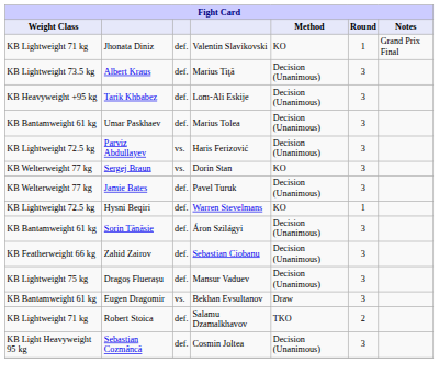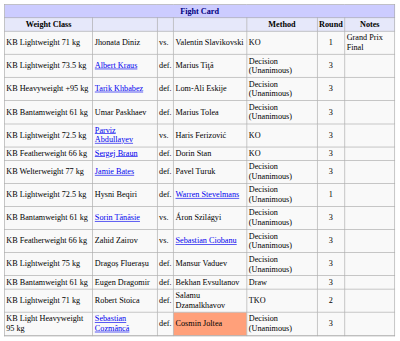 <table class="wikitable" style="font-size: 80%;">
 <tr>
 <th colspan="8" style="background-color: #ccf; color: #000080; text-align: center;"><strong>Fight Card</strong></th>
 </tr>
 <tr>
 <th colspan="1" style="background-color: #E6E8FA; color: #000000; text-align: center;">Weight Class</th>
 <th colspan="1" style="background-color: #E6E8FA; color: #000000; text-align: center;"></th>
 <th colspan="1" style="background-color: #E6E8FA; color: #000000; text-align: center;"></th>
 <th colspan="1" style="background-color: #E6E8FA; color: #000000; text-align: center;"></th>
 <th colspan="1" style="background-color: #E6E8FA; color: #000000; text-align: center;">Method</th>
 <th colspan="1" style="background-color: #E6E8FA; color: #000000; text-align: center;">Round</th>
 <th colspan="1" style="background-color: #E6E8FA; color: #000000; text-align: center;">Notes</th>
 </tr>
 <tr>
 <td>KB Lightweight 71 kg</td>
 <td> Jhonata Diniz</td>
-<td>def.</td>
+<td>vs.</td>
 <td> Valentin Slavikovski</td>
 <td>KO</td>
 <td align=center>1</td>
 <td>Grand Prix Final</td>
 </tr>
 <tr>
 <td>KB Lightweight 73.5 kg</td>
 <td> <a href='#'>Albert Kraus</a></td>
 <td>def.</td>
 <td> Marius Tiţă</td>
 <td>Decision (Unanimous)</td>
 <td align=center>3</td>
 <td></td>
 </tr>
 <tr>
 <td>KB Heavyweight +95 kg</td>
 <td> <a href='#'>Tarik Khbabez</a></td>
 <td>def.</td>
 <td> Lom-Ali Eskije</td>
 <td>Decision (Unanimous)</td>
 <td align=center>3</td>
 <td></td>
 </tr>
 <tr>
 <td>KB Bantamweight 61 kg</td>
 <td> Umar Paskhaev</td>
 <td>def.</td>
 <td> Marius Tolea</td>
 <td>Decision (Unanimous)</td>
 <td align=center>3</td>
 <td></td>
 </tr>
 <tr>
 <td>KB Lightweight 72.5 kg</td>
 <td> <a href='#'>Parviz Abdullayev</a></td>
 <td>vs.</td>
 <td> Haris Ferizović</td>
-<td>Decision (Unanimous)</td>
+<td>KO</td>
 <td align=center>3</td>
 <td></td>
 </tr>
 <tr>
-<td>KB Welterweight 77 kg</td>
+<td>KB Featherweight 66 kg</td>
 <td> <a href='#'>Sergej Braun</a></td>
-<td>vs.</td>
+<td>def.</td>
 <td> Dorin Stan</td>
 <td>KO</td>
 <td align=center>3</td>
 <td></td>
 </tr>
 <tr>
 <td>KB Welterweight 77 kg</td>
 <td> <a href='#'>Jamie Bates</a></td>
 <td>def.</td>
 <td> Pavel Turuk</td>
 <td>Decision (Unanimous)</td>
 <td align=center>3</td>
 <td></td>
 </tr>
 <tr>
 <td>KB Lightweight 72.5 kg</td>
 <td> Hysni Beqiri</td>
 <td>def.</td>
 <td> <a href='#'>Warren Stevelmans</a></td>
-<td>KO</td>
+<td>Decision (Unanimous)</td>
 <td align=center>1</td>
 <td></td>
 </tr>
 <tr>
 <td>KB Bantamweight 61 kg</td>
 <td> <a href='#'>Sorin Tănăsie</a></td>
-<td>def.</td>
+<td>vs.</td>
 <td> Áron Szilágyi</td>
 <td>Decision (Unanimous)</td>
 <td align=center>3</td>
 <td></td>
 </tr>
 <tr>
 <td>KB Featherweight 66 kg</td>
 <td> Zahid Zairov</td>
-<td>def.</td>
+<td>vs.</td>
 <td> <a href='#'>Sebastian Ciobanu</a></td>
 <td>Decision (Unanimous)</td>
 <td align=center>3</td>
 <td></td>
 </tr>
 <tr>
 <td>KB Lightweight 75 kg</td>
 <td> Dragoș Fluerașu</td>
 <td>def.</td>
 <td> Mansur Vaduev</td>
 <td>Decision (Unanimous)</td>
 <td align=center>3</td>
 <td></td>
 </tr>
 <tr>
 <td>KB Bantamweight 61 kg</td>
 <td> Eugen Dragomir</td>
-<td>vs.</td>
+<td>def.</td>
 <td> Bekhan Evsultanov</td>
 <td>Draw</td>
 <td align=center>3</td>
 <td></td>
 </tr>
 <tr>
 <td>KB Lightweight 71 kg</td>
 <td> Robert Stoica</td>
 <td>def.</td>
 <td> Salamu Dzamalkhavov</td>
 <td>TKO</td>
 <td align=center>2</td>
 <td></td>
 </tr>
 <tr>
 <td>KB Light Heavyweight 95 kg</td>
 <td> <a href='#'>Sebastian Cozmâncă</a></td>
 <td>def.</td>
-<td> Cosmin Joltea</td>
+<td style="background: lightsalmon;"> Cosmin Joltea</td>
 <td>Decision (Unanimous)</td>
 <td align=center>3</td>
 <td></td>
 </tr>
 <tr>
 </tr>
 </table>
